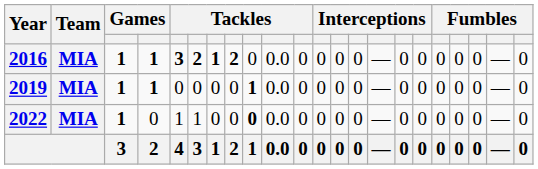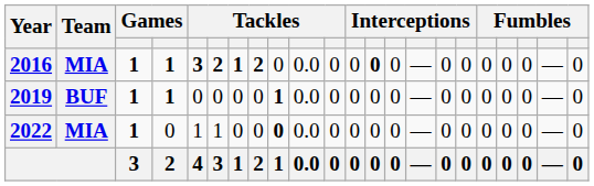 <table class="wikitable" style="text-align: center;">
 <tr>
 <th rowspan="2">Year</th>
 <th rowspan="2">Team</th>
 <th colspan="2">Games</th>
 <th colspan="7">Tackles</th>
 <th colspan="6">Interceptions</th>
 <th colspan="5">Fumbles</th>
 </tr>
 <tr>
 <th></th>
 <th></th>
 <th></th>
 <th></th>
 <th></th>
 <th></th>
 <th></th>
 <th></th>
 <th></th>
 <th></th>
 <th></th>
 <th></th>
 <th></th>
 <th></th>
 <th></th>
 <th></th>
 <th></th>
 <th></th>
 <th></th>
 <th></th>
 </tr>
 <tr>
 <th><a href='#'>2016</a></th>
 <th><a href='#'>MIA</a></th>
 <td><strong>1</strong></td>
 <td><strong>1</strong></td>
 <td><strong>3</strong></td>
 <td><strong>2</strong></td>
 <td><strong>1</strong></td>
 <td><strong>2</strong></td>
 <td>0</td>
 <td>0.0</td>
 <td>0</td>
 <td>0</td>
-<td>0</td>
+<td><strong>0</strong></td>
 <td>0</td>
 <td>—</td>
 <td>0</td>
 <td>0</td>
 <td>0</td>
 <td>0</td>
 <td>0</td>
 <td>—</td>
 <td>0</td>
 </tr>
 <tr>
 <th><a href='#'>2019</a></th>
-<th><a href='#'>MIA</a></th>
+<th><a href='#'>BUF</a></th>
 <td><strong>1</strong></td>
 <td><strong>1</strong></td>
 <td>0</td>
 <td>0</td>
 <td>0</td>
 <td>0</td>
 <td><strong>1</strong></td>
 <td>0.0</td>
 <td>0</td>
 <td>0</td>
 <td>0</td>
 <td>0</td>
 <td>—</td>
 <td>0</td>
 <td>0</td>
 <td>0</td>
 <td>0</td>
 <td>0</td>
 <td>—</td>
 <td>0</td>
 </tr>
 <tr>
 <th><a href='#'>2022</a></th>
 <th><a href='#'>MIA</a></th>
 <td><strong>1</strong></td>
 <td>0</td>
 <td>1</td>
 <td>1</td>
 <td>0</td>
 <td>0</td>
 <td><strong>0</strong></td>
 <td>0.0</td>
 <td>0</td>
 <td>0</td>
 <td>0</td>
 <td>0</td>
 <td>—</td>
 <td>0</td>
 <td>0</td>
 <td>0</td>
 <td>0</td>
 <td>0</td>
 <td>—</td>
 <td>0</td>
 </tr>
 <tr>
 <th colspan="2"></th>
 <th>3</th>
 <th>2</th>
 <th>4</th>
 <th>3</th>
 <th>1</th>
 <th>2</th>
 <th>1</th>
 <th>0.0</th>
 <th>0</th>
 <th>0</th>
 <th>0</th>
 <th>0</th>
 <th>—</th>
 <th>0</th>
 <th>0</th>
 <th>0</th>
 <th>0</th>
 <th>0</th>
 <th>—</th>
 <th>0</th>
 </tr>
 </table>
